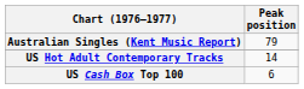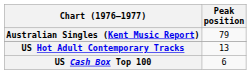 <table class="wikitable sortable plainrowheaders" style="text-align:center">
 <tr>
 <th>Chart (1976–1977)</th>
 <th>Peak<br>position</th>
 </tr>
 <tr>
 <th scope="row">Australian Singles (<a href='#'>Kent Music Report</a>)</th>
 <td>79</td>
 </tr>
 <tr>
 </tr>
 <tr>
 </tr>
 <tr>
 </tr>
 <tr>
 <th scope="row">US <a href='#'>Hot Adult Contemporary Tracks</a></th>
-<td>14</td>
+<td>13</td>
 </tr>
 <tr>
 <th scope="row">US <em><a href='#'>Cash Box</a></em> Top 100</th>
 <td>6</td>
 </tr>
 </table>
